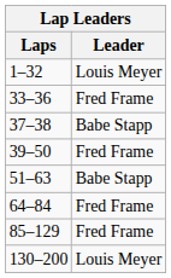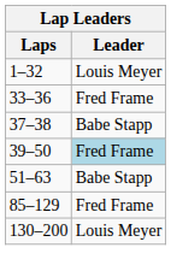 <table class="wikitable">
 <tr>
 <th colspan=2>Lap Leaders</th>
 </tr>
 <tr>
 <th>Laps</th>
 <th>Leader</th>
 </tr>
 <tr>
 <td>1–32</td>
 <td>Louis Meyer</td>
 </tr>
 <tr>
 <td>33–36</td>
 <td>Fred Frame</td>
 </tr>
 <tr>
 <td>37–38</td>
 <td>Babe Stapp</td>
 </tr>
 <tr>
 <td>39–50</td>
-<td>Fred Frame</td>
+<td style="background: lightblue;">Fred Frame</td>
 </tr>
 <tr>
 <td>51–63</td>
 <td>Babe Stapp</td>
-</tr>
-<tr>
-<td>64–84</td>
-<td>Fred Frame</td>
 </tr>
 <tr>
 <td>85–129</td>
 <td>Fred Frame</td>
 </tr>
 <tr>
 <td>130–200</td>
 <td>Louis Meyer</td>
 </tr>
 </table>
